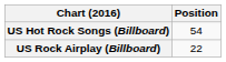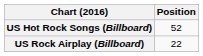 <table class="wikitable plainrowheaders" style="text-align:center;">
 <tr>
 <th>Chart (2016)</th>
 <th>Position</th>
 </tr>
 <tr>
 <th scope="row">US Hot Rock Songs (<em>Billboard</em>)</th>
-<td>54</td>
+<td>52</td>
 </tr>
 <tr>
 <th scope="row">US Rock Airplay (<em>Billboard</em>)</th>
 <td>22</td>
 </tr>
 </table>
